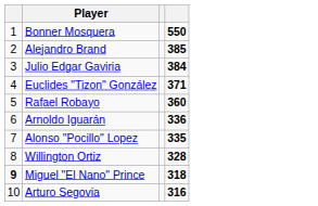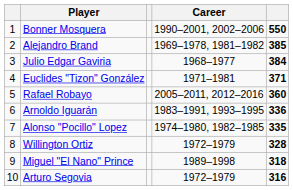 <table class="wikitable sortable" style="text-align:center;">
 <tr>
 <th scope=col></th>
 <th scope=col>Player</th>
 <th scope=col></th>
+<th scope=col>Career</th>
 <th scope=col></th>
 </tr>
 <tr>
 <td>1</td>
 <td align=left> <a href='#'>Bonner Mosquera</a></td>
 <td></td>
+<td>1990–2001, 2002–2006</td>
 <td><strong>550</strong></td>
 </tr>
 <tr>
 <td>2</td>
 <td align=left> <a href='#'>Alejandro Brand</a></td>
 <td></td>
+<td>1969–1978, 1981–1982</td>
 <td><strong>385</strong></td>
 </tr>
 <tr>
 <td>3</td>
 <td align=left> <a href='#'>Julio Edgar Gaviria</a></td>
 <td></td>
+<td>1968–1977</td>
 <td><strong>384</strong></td>
 </tr>
 <tr>
 <td>4</td>
 <td align=left> <a href='#'>Euclides "Tizon" González</a></td>
 <td></td>
+<td>1971–1981</td>
 <td><strong>371</strong></td>
 </tr>
 <tr>
 <td>5</td>
 <td align=left> <a href='#'>Rafael Robayo</a></td>
 <td></td>
+<td>2005–2011, 2012–2016</td>
 <td><strong>360</strong></td>
 </tr>
 <tr>
 <td>6</td>
 <td align=left> <a href='#'>Arnoldo Iguarán</a></td>
 <td></td>
+<td>1983–1991, 1993–1995</td>
 <td><strong>336</strong></td>
 </tr>
 <tr>
 <td>7</td>
 <td align=left> <a href='#'>Alonso "Pocillo" Lopez</a></td>
 <td></td>
+<td>1974–1980, 1982–1985</td>
 <td><strong>335</strong></td>
 </tr>
 <tr>
 <td>8</td>
 <td align=left> <a href='#'>Willington Ortiz</a></td>
 <td></td>
+<td>1972–1979</td>
 <td><strong>328</strong></td>
 </tr>
 <tr>
-<td><strong>9</strong></td>
+<td>9</td>
 <td align=left> <a href='#'>Miguel "El Nano" Prince</a></td>
 <td></td>
+<td>1989–1998</td>
 <td><strong>318</strong></td>
 </tr>
 <tr>
 <td>10</td>
 <td align=left> <a href='#'>Arturo Segovia</a></td>
 <td></td>
+<td>1972–1979</td>
 <td><strong>316</strong></td>
 </tr>
 </table>
